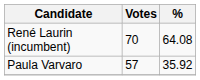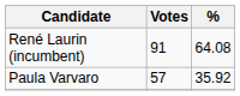 <table class="wikitable">
 <tr>
 <th bgcolor="#DDDDFF" width="150px">Candidate</th>
 <th bgcolor="#DDDDFF">Votes</th>
 <th bgcolor="#DDDDFF">%</th>
 </tr>
 <tr>
 <td>René Laurin (incumbent)</td>
-<td>70</td>
+<td>91</td>
 <td>64.08</td>
 </tr>
 <tr>
 <td>Paula Varvaro</td>
 <td>57</td>
 <td>35.92</td>
 </tr>
 <tr>
 </tr>
 </table>
